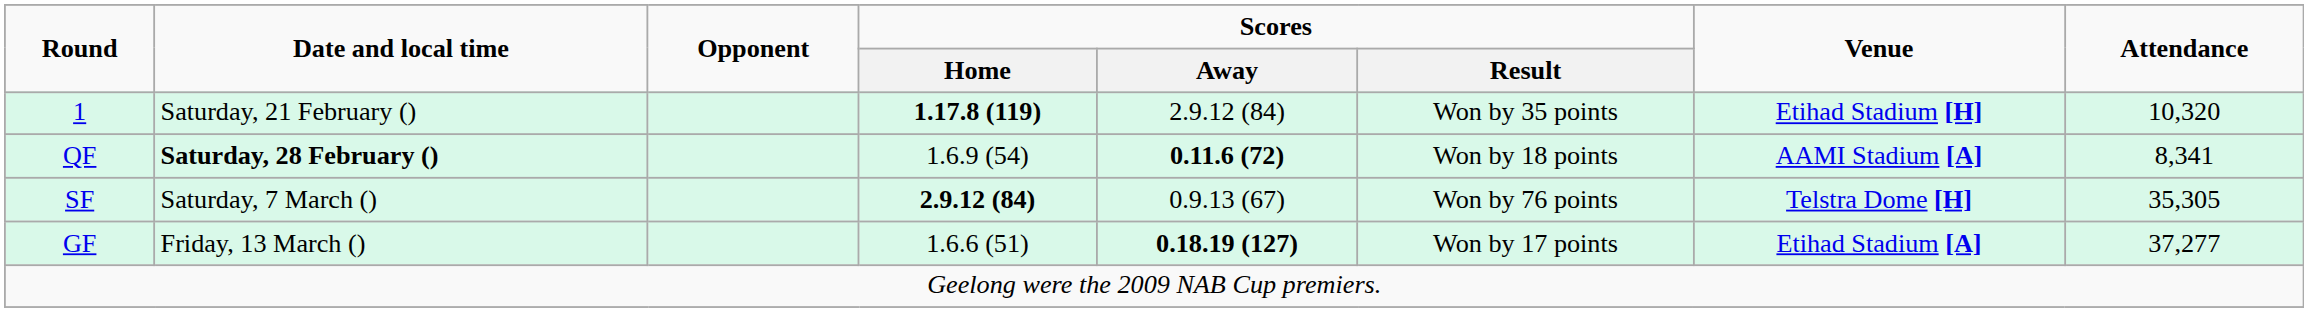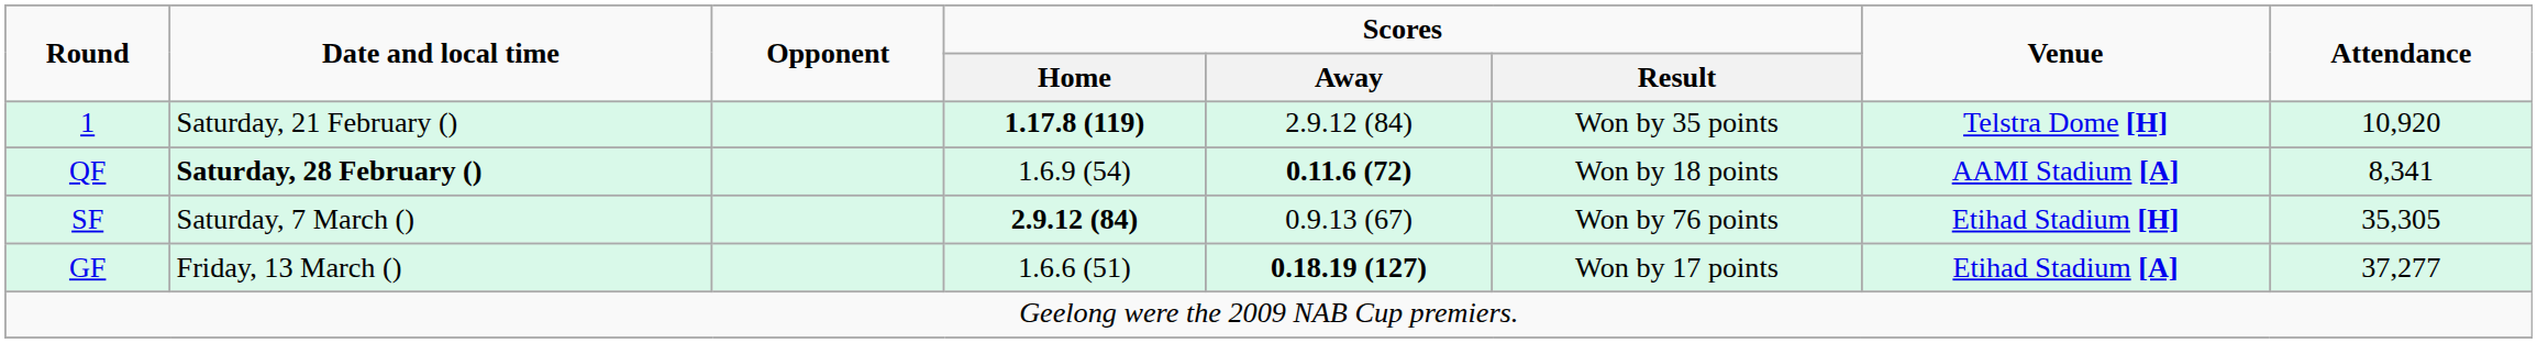 <table class="wikitable" style="font-size:90%; text-align:center; width: 100%; margin-left: auto; margin-right: auto;">
 <tr>
 <td rowspan=2><strong>Round</strong></td>
 <td rowspan=2><strong>Date and local time</strong></td>
 <td rowspan=2><strong>Opponent</strong></td>
 <td colspan=3><strong>Scores</strong> </td>
 <td rowspan=2><strong>Venue</strong></td>
 <td rowspan=2><strong>Attendance</strong></td>
 </tr>
 <tr>
 <th>Home</th>
 <th>Away</th>
 <th>Result</th>
 </tr>
 <tr style="text-align:center; background:#d9f9e9;">
 <td><a href='#'>1</a></td>
 <td align=left>Saturday, 21 February ()</td>
 <td align=left></td>
 <td><strong>1.17.8 (119)</strong></td>
 <td>2.9.12 (84)</td>
 <td>Won by 35 points</td>
-<td><a href='#'>Etihad Stadium</a> <a href='#'><strong>[H]</strong></a></td>
-<td>10,320</td>
+<td><a href='#'>Telstra Dome</a> <a href='#'><strong>[H]</strong></a></td>
+<td>10,920</td>
 </tr>
 <tr style="text-align:center; background:#d9f9e9;">
 <td><a href='#'>QF</a></td>
 <td align=left><strong>Saturday, 28 February ()</strong></td>
 <td align=left></td>
 <td>1.6.9 (54)</td>
 <td><strong>0.11.6 (72)</strong></td>
 <td>Won by 18 points</td>
 <td><a href='#'>AAMI Stadium</a> <a href='#'><strong>[A]</strong></a></td>
 <td>8,341</td>
 </tr>
 <tr style="text-align:center; background:#d9f9e9;">
 <td><a href='#'>SF</a></td>
 <td align=left>Saturday, 7 March ()</td>
 <td align=left></td>
 <td><strong>2.9.12 (84)</strong></td>
 <td>0.9.13 (67)</td>
 <td>Won by 76 points</td>
-<td><a href='#'>Telstra Dome</a> <a href='#'><strong>[H]</strong></a></td>
+<td><a href='#'>Etihad Stadium</a> <a href='#'><strong>[H]</strong></a></td>
 <td>35,305</td>
 </tr>
 <tr style="text-align:center; background:#d9f9e9;">
 <td><a href='#'>GF</a></td>
 <td align=left>Friday, 13 March ()</td>
 <td align=left></td>
 <td>1.6.6 (51)</td>
 <td><strong>0.18.19 (127)</strong></td>
 <td>Won by 17 points</td>
 <td><a href='#'>Etihad Stadium</a> <a href='#'><strong>[A]</strong></a></td>
 <td>37,277</td>
 </tr>
 <tr>
 <td colspan=8><em>Geelong were the 2009 NAB Cup premiers.</em></td>
 </tr>
 </table>
